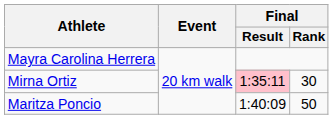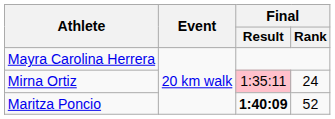 <table class="wikitable" style="font-size:90%">
 <tr>
 <th rowspan="2">Athlete</th>
 <th rowspan="2">Event</th>
 <th colspan="2">Final</th>
 </tr>
 <tr style="font-size:95%">
 <th>Result</th>
 <th>Rank</th>
 </tr>
 <tr align=center>
 <td align=left><a href='#'>Mayra Carolina Herrera</a></td>
 <td align=left rowspan=3><a href='#'>20 km walk</a></td>
 <td colspan=2></td>
 </tr>
 <tr align=center>
 <td align=left><a href='#'>Mirna Ortiz</a></td>
 <td style="background: pink;">1:35:11</td>
-<td>30</td>
+<td>24</td>
 </tr>
 <tr align=center>
 <td align=left><a href='#'>Maritza Poncio</a></td>
-<td>1:40:09</td>
-<td>50</td>
+<td><strong>1:40:09</strong></td>
+<td>52</td>
 </tr>
 </table>
